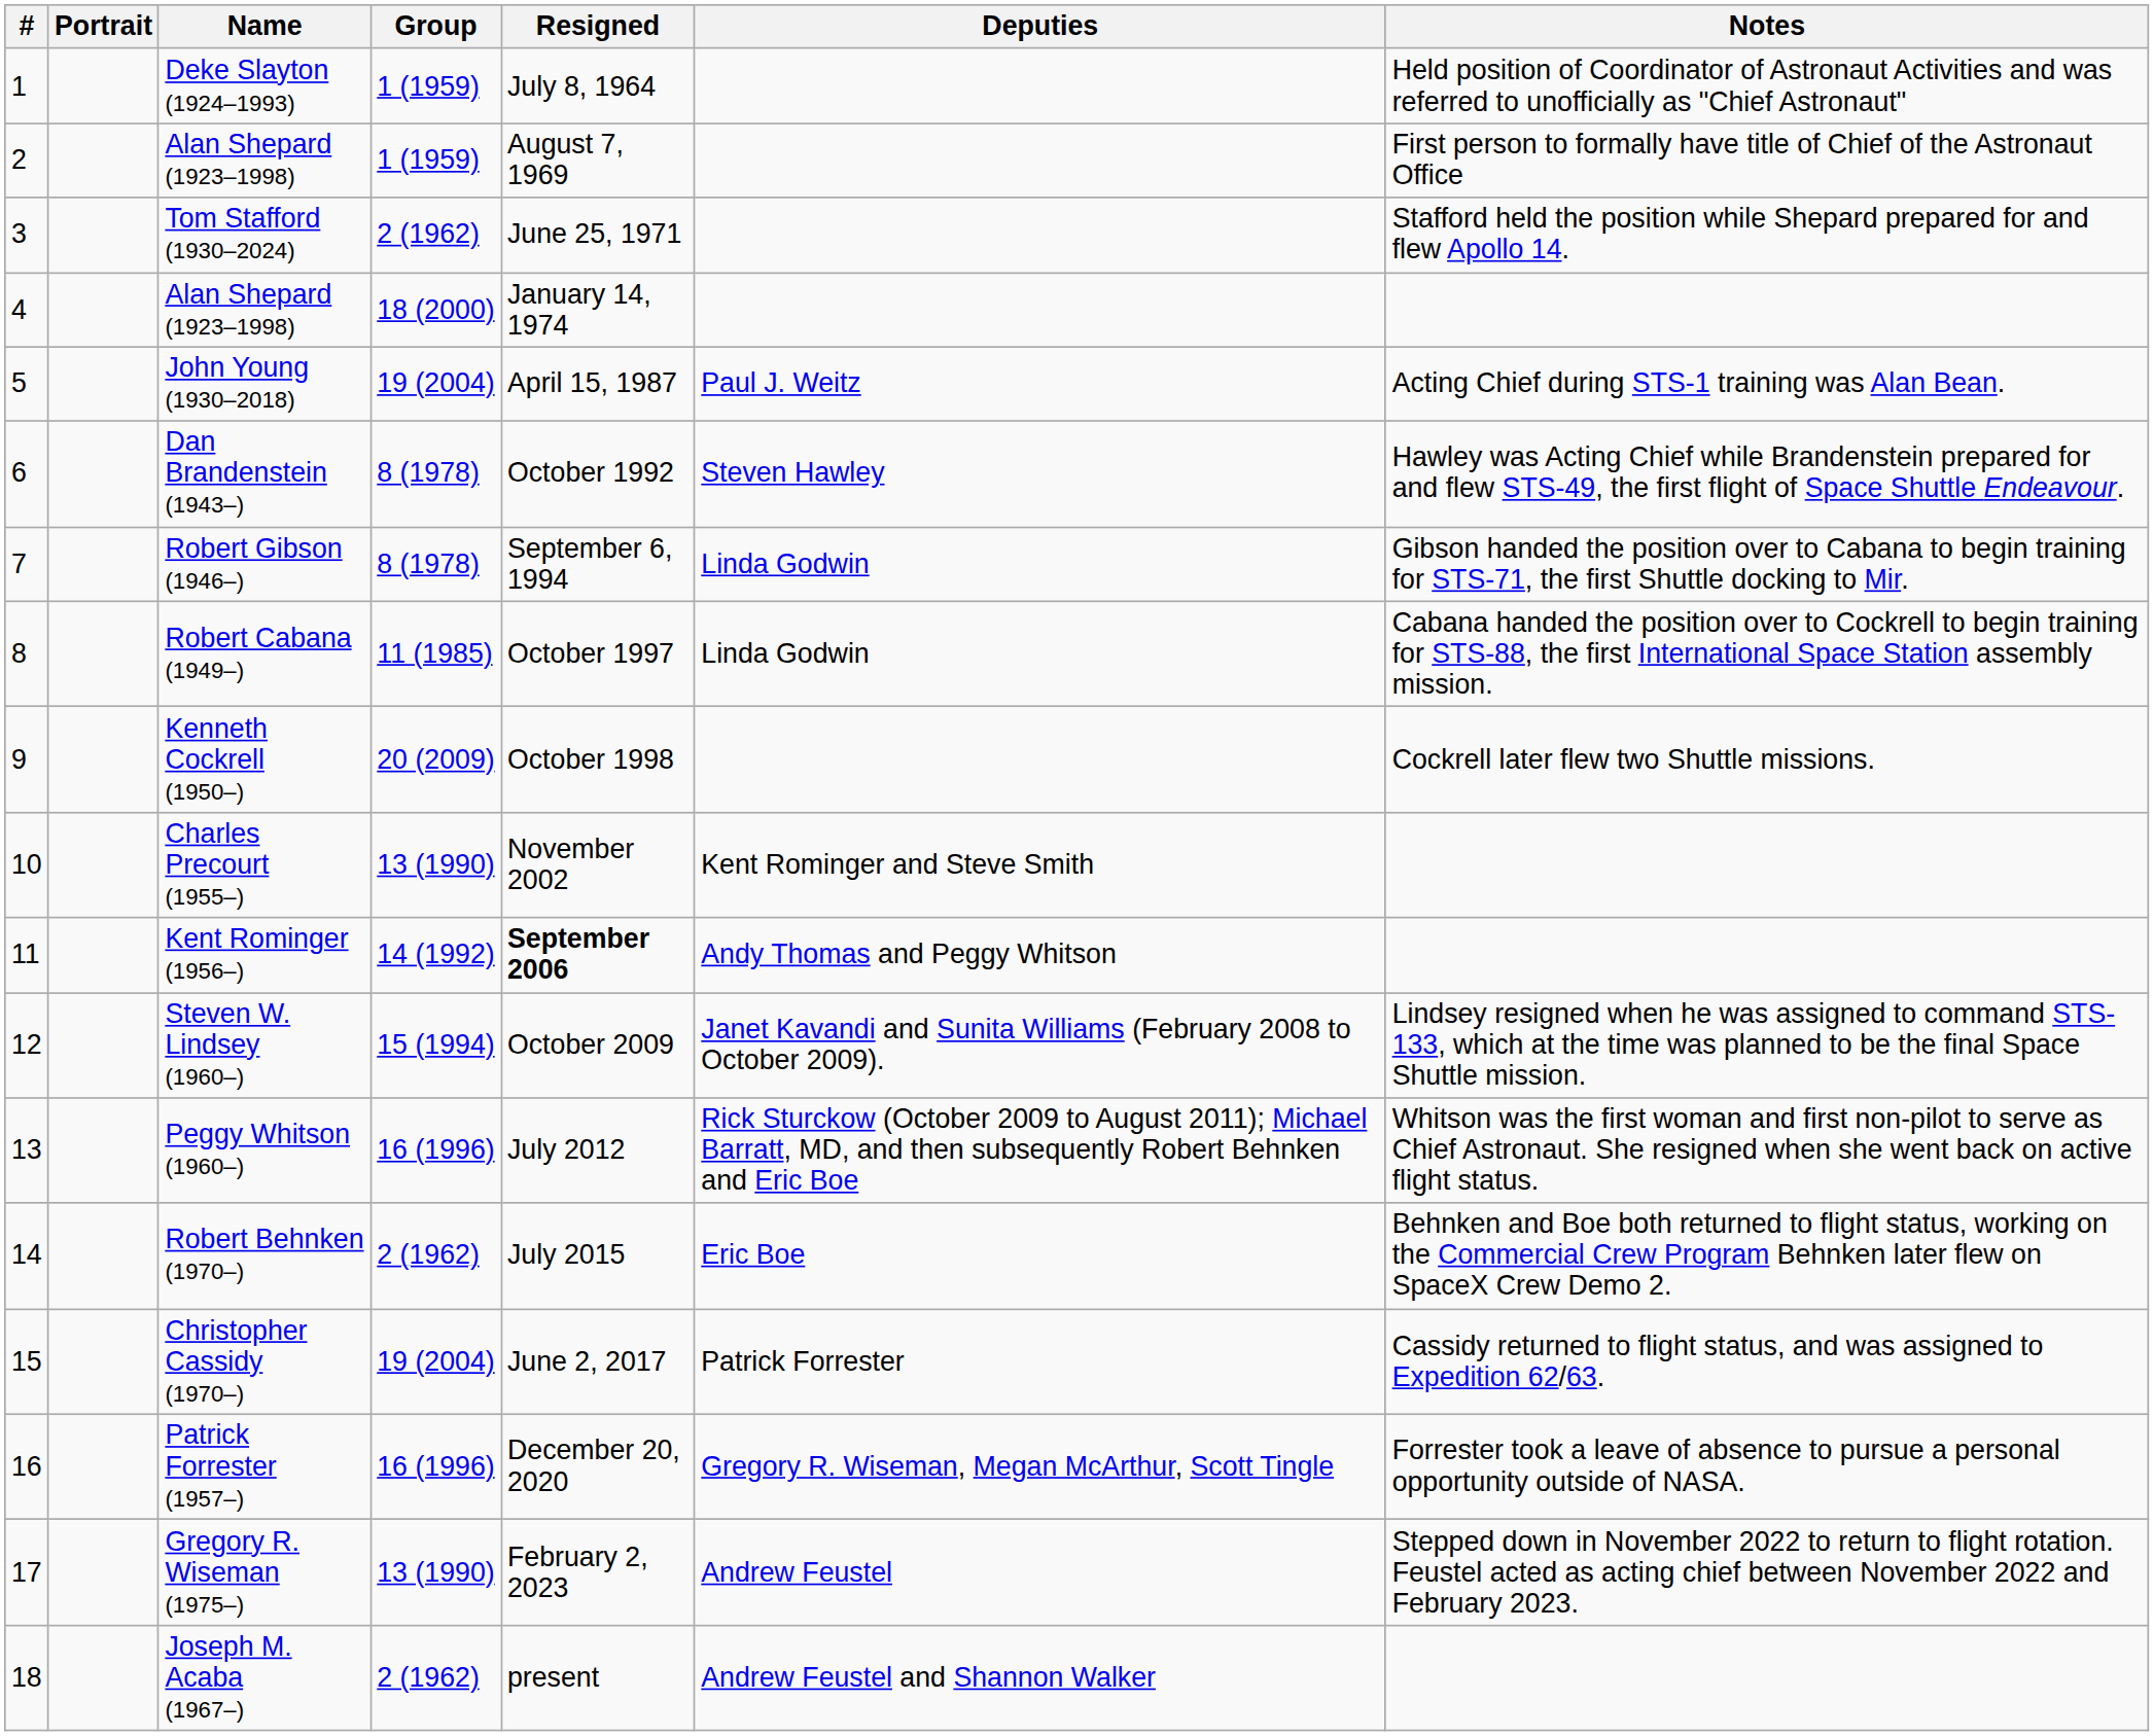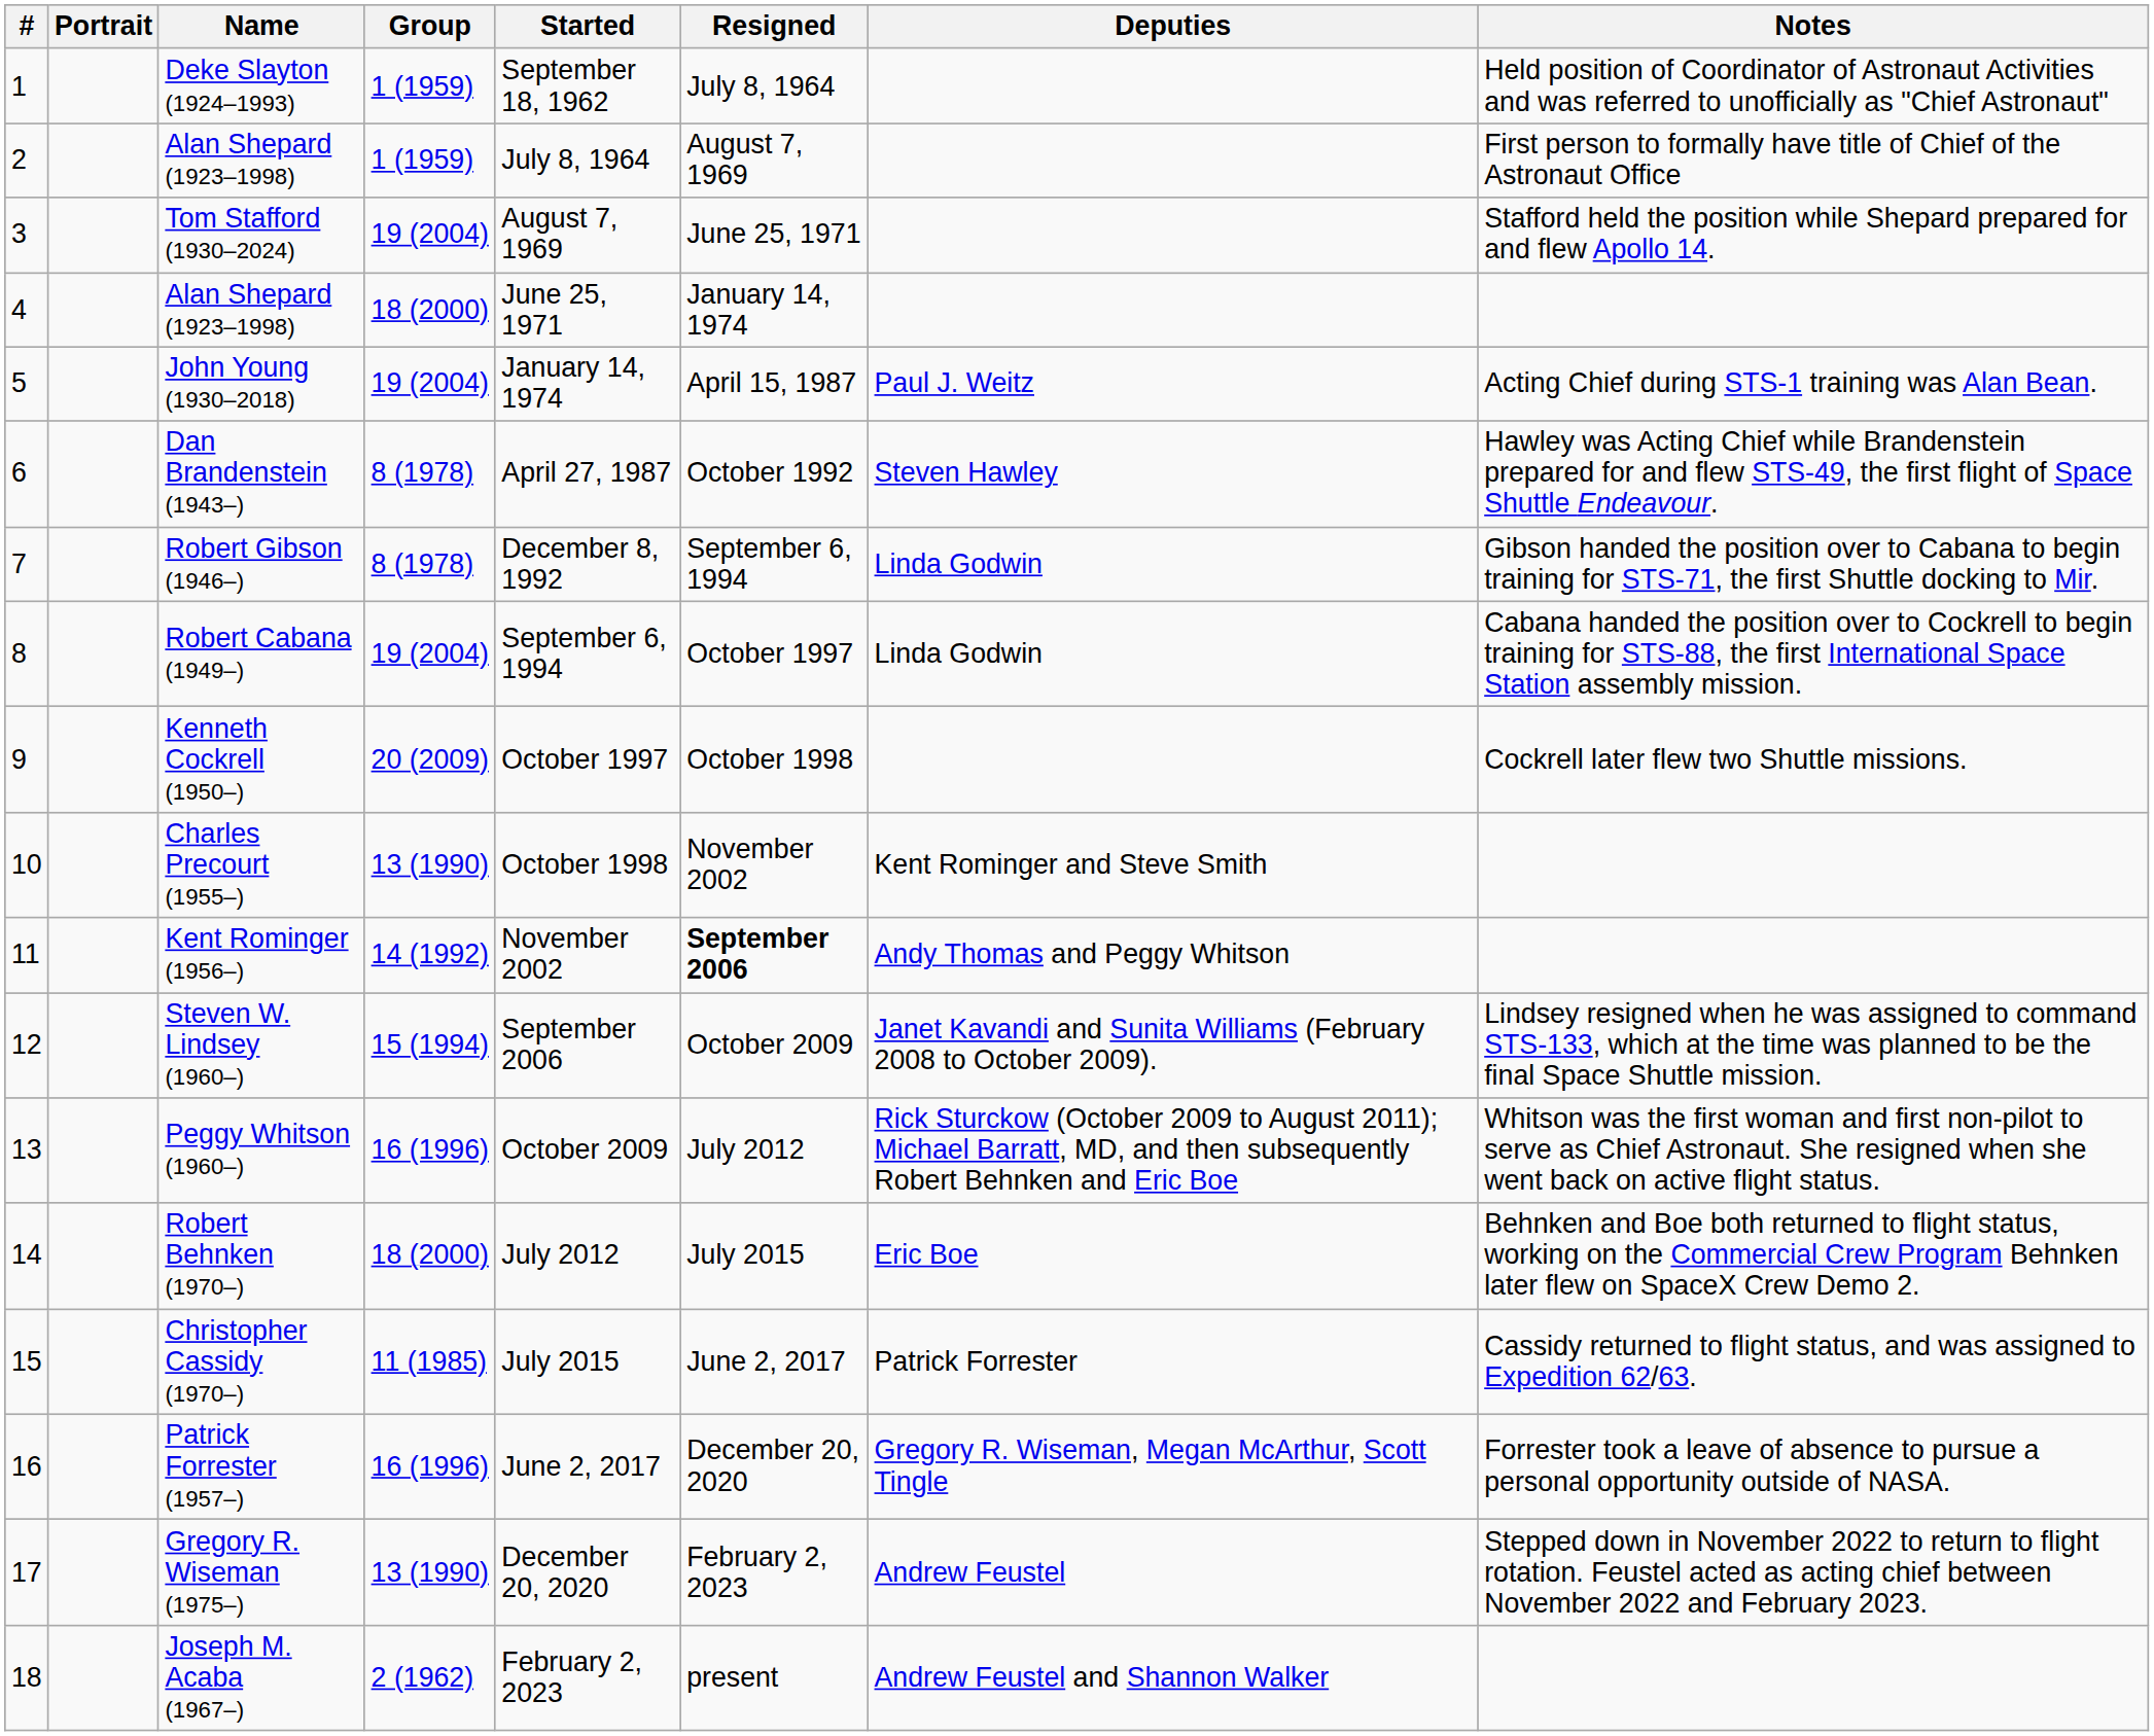 <table class="wikitable sticky-header">
 <tr>
 <th>#</th>
 <th>Portrait</th>
 <th>Name</th>
 <th>Group</th>
+<th>Started</th>
 <th>Resigned</th>
 <th>Deputies</th>
 <th>Notes</th>
 </tr>
 <tr>
 <td>1</td>
 <td></td>
 <td><a href='#'>Deke Slayton</a> <br><small>(1924–1993)</small></td>
 <td><a href='#'>1 (1959)</a></td>
+<td>September 18, 1962</td>
 <td>July 8, 1964</td>
 <td></td>
 <td>Held position of Coordinator of Astronaut Activities and was referred to unofficially as "Chief Astronaut"</td>
 </tr>
 <tr>
 <td>2</td>
 <td></td>
 <td><a href='#'>Alan Shepard</a> <br><small>(1923–1998)</small></td>
 <td><a href='#'>1 (1959)</a></td>
+<td>July 8, 1964</td>
 <td>August 7, 1969</td>
 <td></td>
 <td>First person to formally have title of Chief of the Astronaut Office</td>
 </tr>
 <tr>
 <td>3</td>
 <td></td>
 <td><a href='#'>Tom Stafford</a> <br><small>(1930–2024)</small></td>
-<td><a href='#'>2 (1962)</a></td>
+<td><a href='#'>19 (2004)</a></td>
+<td>August 7, 1969</td>
 <td>June 25, 1971</td>
 <td></td>
 <td>Stafford held the position while Shepard prepared for and flew <a href='#'>Apollo 14</a>.</td>
 </tr>
 <tr>
 <td>4</td>
 <td></td>
 <td><a href='#'>Alan Shepard</a> <br><small>(1923–1998)</small></td>
 <td><a href='#'>18 (2000)</a></td>
+<td>June 25, 1971</td>
 <td>January 14, 1974</td>
 <td></td>
 <td></td>
 </tr>
 <tr>
 <td>5</td>
 <td></td>
 <td><a href='#'>John Young</a> <br><small>(1930–2018)</small></td>
 <td><a href='#'>19 (2004)</a></td>
+<td>January 14, 1974</td>
 <td>April 15, 1987</td>
 <td><a href='#'>Paul J. Weitz</a></td>
 <td>Acting Chief during <a href='#'>STS-1</a> training was <a href='#'>Alan Bean</a>.</td>
 </tr>
 <tr>
 <td>6</td>
 <td></td>
 <td><a href='#'>Dan Brandenstein</a> <br><small>(1943–)</small></td>
 <td><a href='#'>8 (1978)</a></td>
+<td>April 27, 1987</td>
 <td>October 1992</td>
 <td><a href='#'>Steven Hawley</a></td>
 <td>Hawley was Acting Chief while Brandenstein prepared for and flew <a href='#'>STS-49</a>, the first flight of <a href='#'>Space Shuttle <em>Endeavour</em></a>.</td>
 </tr>
 <tr>
 <td>7</td>
 <td></td>
 <td><a href='#'>Robert Gibson</a> <br><small>(1946–)</small></td>
 <td><a href='#'>8 (1978)</a></td>
+<td>December 8, 1992</td>
 <td>September 6, 1994</td>
 <td><a href='#'>Linda Godwin</a></td>
 <td>Gibson handed the position over to Cabana to begin training for <a href='#'>STS-71</a>, the first Shuttle docking to <a href='#'>Mir</a>.</td>
 </tr>
 <tr>
 <td>8</td>
 <td></td>
 <td><a href='#'>Robert Cabana</a> <br><small>(1949–)</small></td>
-<td><a href='#'>11 (1985)</a></td>
+<td><a href='#'>19 (2004)</a></td>
+<td>September 6, 1994</td>
 <td>October 1997</td>
 <td>Linda Godwin</td>
 <td>Cabana handed the position over to Cockrell to begin training for <a href='#'>STS-88</a>, the first <a href='#'>International Space Station</a> assembly mission.</td>
 </tr>
 <tr>
 <td>9</td>
 <td></td>
 <td><a href='#'>Kenneth Cockrell</a> <br><small>(1950–)</small></td>
 <td><a href='#'>20 (2009)</a></td>
+<td>October 1997</td>
 <td>October 1998</td>
 <td></td>
 <td>Cockrell later flew two Shuttle missions.</td>
 </tr>
 <tr>
 <td>10</td>
 <td></td>
 <td><a href='#'>Charles Precourt</a> <br><small>(1955–)</small></td>
 <td><a href='#'>13 (1990)</a></td>
+<td>October 1998</td>
 <td>November 2002</td>
 <td>Kent Rominger and Steve Smith</td>
 <td></td>
 </tr>
 <tr>
 <td>11</td>
 <td></td>
 <td><a href='#'>Kent Rominger</a> <br><small>(1956–)</small></td>
 <td><a href='#'>14 (1992)</a></td>
+<td>November 2002</td>
 <td><strong>September 2006</strong></td>
 <td><a href='#'>Andy Thomas</a> and Peggy Whitson</td>
 <td></td>
 </tr>
 <tr>
 <td>12</td>
 <td></td>
 <td><a href='#'>Steven W. Lindsey</a> <br><small>(1960–)</small></td>
 <td><a href='#'>15 (1994)</a></td>
+<td>September 2006</td>
 <td>October 2009</td>
 <td><a href='#'>Janet Kavandi</a> and <a href='#'>Sunita Williams</a> (February 2008 to October 2009).</td>
 <td>Lindsey resigned when he was assigned to command <a href='#'>STS-133</a>, which at the time was planned to be the final Space Shuttle mission.</td>
 </tr>
 <tr>
 <td>13</td>
 <td></td>
 <td><a href='#'>Peggy Whitson</a> <br><small>(1960–)</small></td>
 <td><a href='#'>16 (1996)</a></td>
+<td>October 2009</td>
 <td>July 2012</td>
 <td><a href='#'>Rick Sturckow</a> (October 2009 to August 2011); <a href='#'>Michael Barratt</a>, MD, and then subsequently Robert Behnken and <a href='#'>Eric Boe</a></td>
 <td>Whitson was the first woman and first non-pilot to serve as Chief Astronaut. She resigned when she went back on active flight status.</td>
 </tr>
 <tr>
 <td>14</td>
 <td></td>
 <td><a href='#'>Robert Behnken</a> <br><small>(1970–)</small></td>
-<td><a href='#'>2 (1962)</a></td>
+<td><a href='#'>18 (2000)</a></td>
+<td>July 2012</td>
 <td>July 2015</td>
 <td><a href='#'>Eric Boe</a></td>
 <td>Behnken and Boe both returned to flight status, working on the <a href='#'>Commercial Crew Program</a> Behnken later flew on SpaceX Crew Demo 2.</td>
 </tr>
 <tr>
 <td>15</td>
 <td></td>
 <td><a href='#'>Christopher Cassidy</a> <br><small>(1970–)</small></td>
-<td><a href='#'>19 (2004)</a></td>
+<td><a href='#'>11 (1985)</a></td>
+<td>July 2015</td>
 <td>June 2, 2017</td>
 <td>Patrick Forrester</td>
 <td>Cassidy returned to flight status, and was assigned to <a href='#'>Expedition 62</a>/<a href='#'>63</a>.</td>
 </tr>
 <tr>
 <td>16</td>
 <td></td>
 <td><a href='#'>Patrick Forrester</a> <br><small>(1957–)</small></td>
 <td><a href='#'>16 (1996)</a></td>
+<td>June 2, 2017</td>
 <td>December 20, 2020</td>
 <td><a href='#'>Gregory R. Wiseman</a>, <a href='#'>Megan McArthur</a>, <a href='#'>Scott Tingle</a></td>
 <td>Forrester took a leave of absence to pursue a personal opportunity outside of NASA.</td>
 </tr>
 <tr>
 <td>17</td>
 <td></td>
 <td><a href='#'>Gregory R. Wiseman</a> <br><small>(1975–)</small></td>
 <td><a href='#'>13 (1990)</a></td>
+<td>December 20, 2020</td>
 <td>February 2, 2023</td>
 <td><a href='#'>Andrew Feustel</a></td>
 <td>Stepped down in November 2022 to return to flight rotation. Feustel acted as acting chief between November 2022 and February 2023.</td>
 </tr>
 <tr>
 <td>18</td>
 <td></td>
 <td><a href='#'>Joseph M. Acaba</a> <br><small>(1967–)</small></td>
 <td><a href='#'>2 (1962)</a></td>
+<td>February 2, 2023</td>
 <td>present</td>
 <td><a href='#'>Andrew Feustel</a> and <a href='#'>Shannon Walker</a></td>
 <td></td>
 </tr>
 </table>
